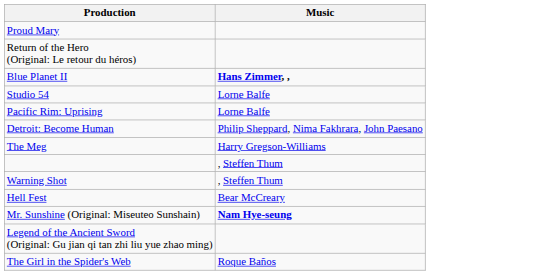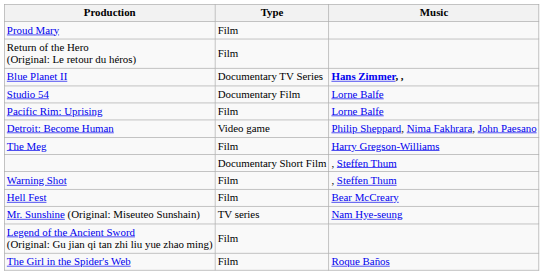 <table class="wikitable sortable mw-collapsible">
 <tr>
 <th>Production</th>
+<th>Type</th>
 <th>Music</th>
 </tr>
 <tr>
 <td><a href='#'>Proud Mary</a></td>
+<td>Film</td>
 <td></td>
 </tr>
 <tr>
 <td>Return of the Hero<br>(Original: Le retour du héros)</td>
+<td>Film</td>
 <td></td>
 </tr>
 <tr>
 <td><a href='#'>Blue Planet II</a></td>
+<td>Documentary TV Series</td>
 <td><strong><a href='#'>Hans Zimmer</a>, , </strong></td>
 </tr>
 <tr>
 <td><a href='#'>Studio 54</a></td>
+<td>Documentary Film</td>
 <td><a href='#'>Lorne Balfe</a></td>
 </tr>
 <tr>
 <td><a href='#'>Pacific Rim: Uprising</a></td>
+<td>Film</td>
 <td><a href='#'>Lorne Balfe</a></td>
 </tr>
 <tr>
 <td><a href='#'>Detroit: Become Human</a></td>
+<td>Video game</td>
 <td><a href='#'>Philip Sheppard</a>, <a href='#'>Nima Fakhrara</a>, <a href='#'>John Paesano</a></td>
 </tr>
 <tr>
 <td><a href='#'>The Meg</a></td>
+<td>Film</td>
 <td><a href='#'>Harry Gregson-Williams</a></td>
 </tr>
 <tr>
 <td></td>
+<td>Documentary Short Film</td>
 <td>, <a href='#'>Steffen Thum</a></td>
 </tr>
 <tr>
 <td><a href='#'>Warning Shot</a></td>
+<td>Film</td>
 <td>, <a href='#'>Steffen Thum</a></td>
 </tr>
 <tr>
 <td><a href='#'>Hell Fest</a></td>
+<td>Film</td>
 <td><a href='#'>Bear McCreary</a></td>
 </tr>
 <tr>
 <td><a href='#'>Mr. Sunshine</a> (Original: Miseuteo Sunshain)</td>
-<td><strong><a href='#'>Nam Hye-seung</a></strong></td>
+<td>TV series</td>
+<td><a href='#'>Nam Hye-seung</a></td>
 </tr>
 <tr>
 <td><a href='#'>Legend of the Ancient Sword</a><br>(Original: Gu jian qi tan zhi liu yue zhao ming)</td>
+<td>Film</td>
 <td></td>
 </tr>
 <tr>
 <td><a href='#'>The Girl in the Spider's Web</a></td>
+<td>Film</td>
 <td><a href='#'>Roque Baños</a></td>
 </tr>
 </table>
